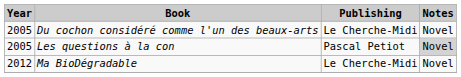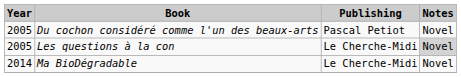 <table class="wikitable">
 <tr>
 <th style="background: #CCCCCC;">Year</th>
 <th style="background: #CCCCCC;">Book</th>
 <th style="background: #CCCCCC;">Publishing</th>
 <th style="background: #CCCCCC;">Notes</th>
 </tr>
 <tr>
 <td>2005</td>
 <td><em>Du cochon considéré comme l'un des beaux-arts</em></td>
-<td>Le Cherche-Midi</td>
+<td>Pascal Petiot</td>
 <td>Novel</td>
 </tr>
 <tr>
 <td>2005</td>
 <td><em>Les questions à la con</em></td>
-<td>Pascal Petiot</td>
+<td>Le Cherche-Midi</td>
 <td style="background: lightgrey;">Novel</td>
 </tr>
 <tr>
-<td>2012</td>
+<td>2014</td>
 <td><em>Ma BioDégradable</em></td>
 <td>Le Cherche-Midi</td>
 <td>Novel</td>
 </tr>
 <tr>
 </tr>
 </table>
